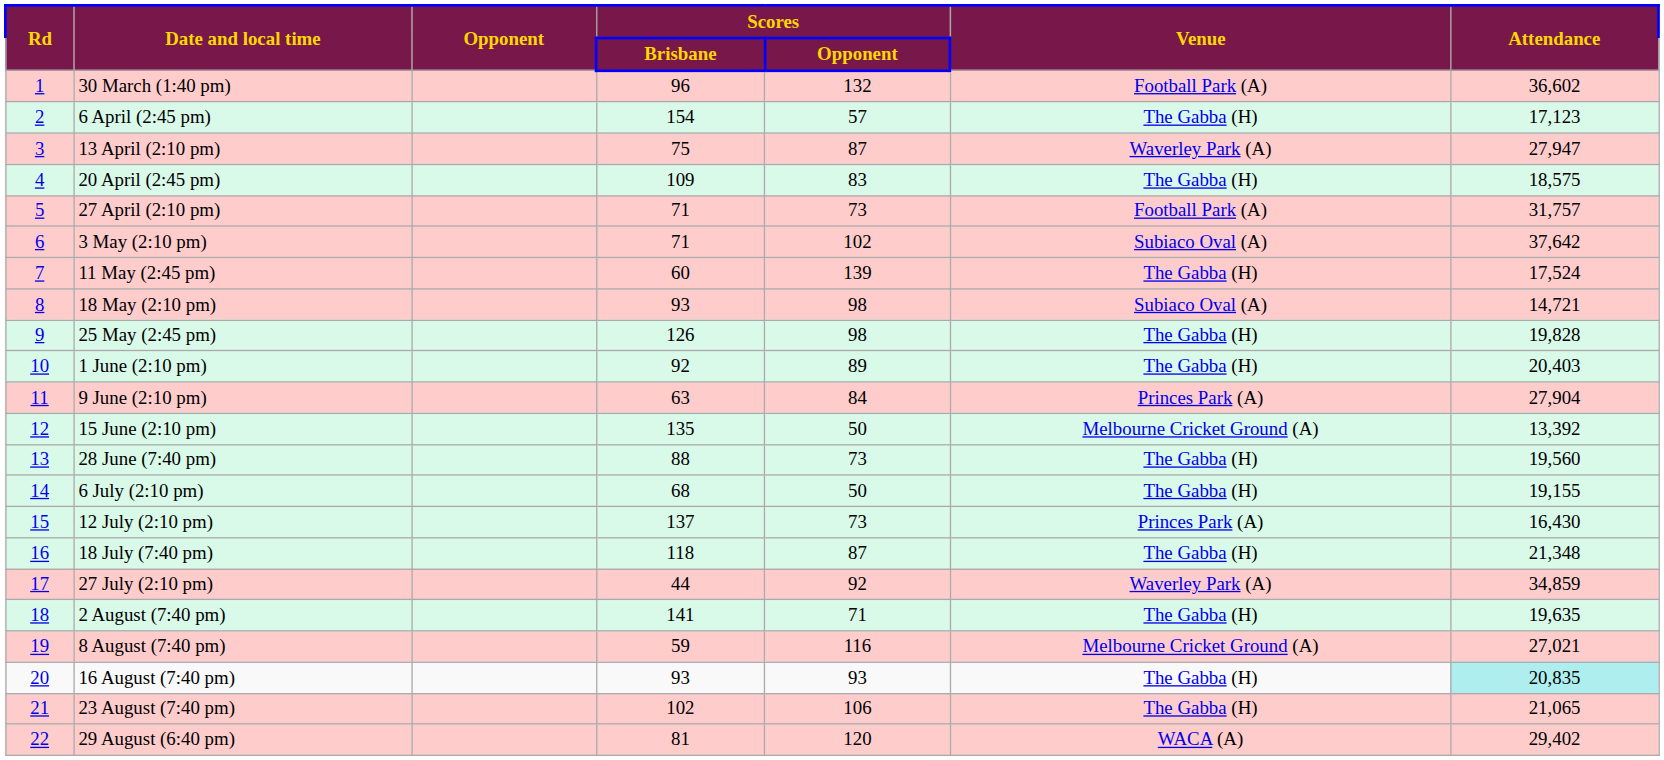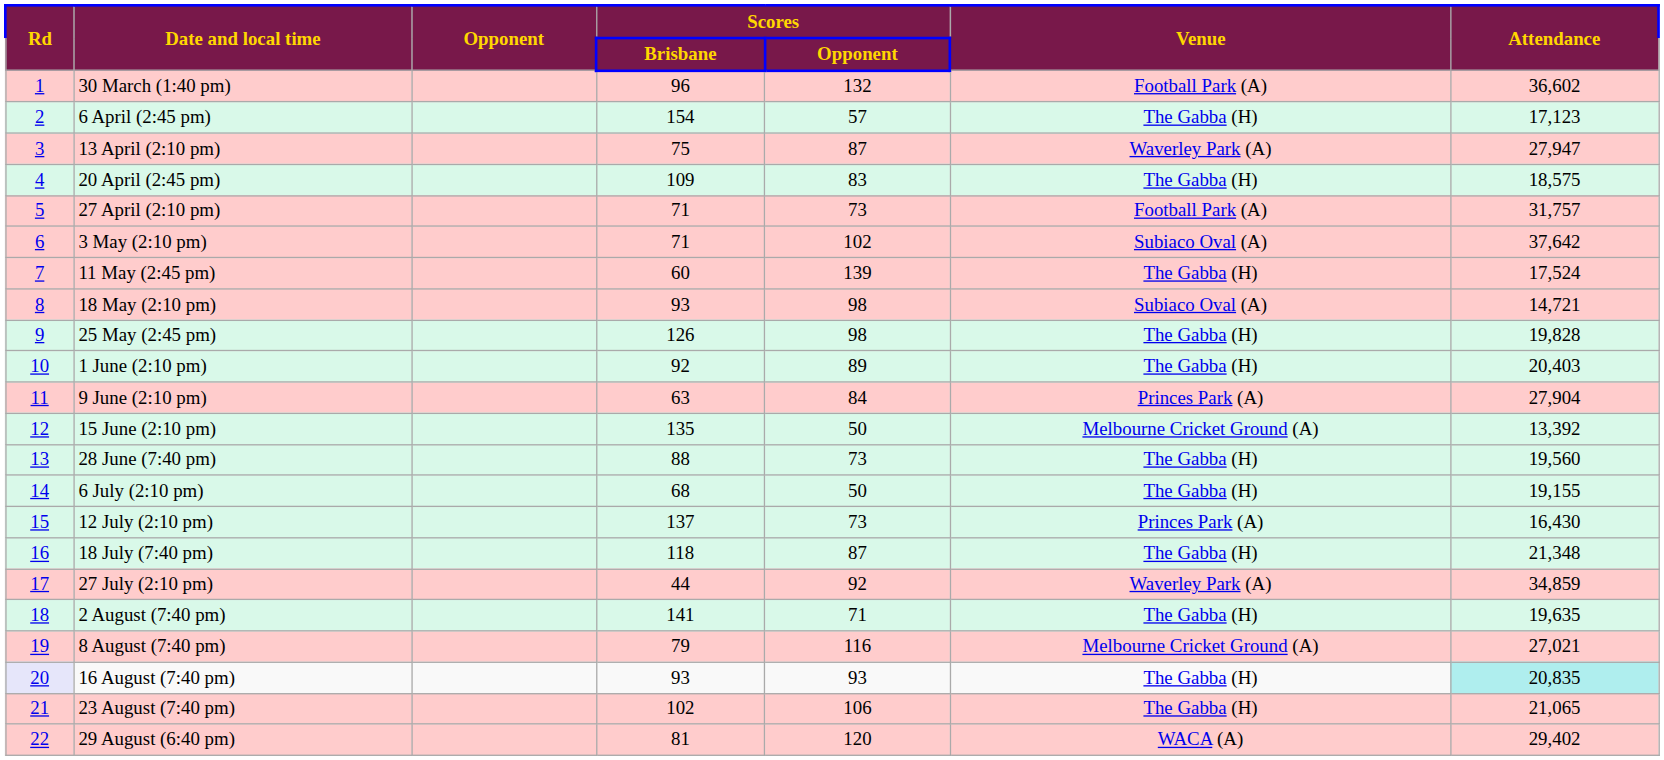 <table class="wikitable" style="font-size:90%; text-align:center; width: 100%; margin-left: auto; margin-right: auto;">
 <tr style="text-align:center; background:#78184A; color:gold; border: solid blue 2px; font-weight:bold">
 <td rowspan=2><strong>Rd</strong></td>
 <td rowspan=2><strong>Date and local time</strong></td>
 <td rowspan=2><strong>Opponent</strong></td>
 <td colspan=2><strong>Scores</strong></td>
 <td rowspan=2><strong>Venue</strong></td>
 <td rowspan=2><strong>Attendance</strong></td>
 </tr>
 <tr>
 <th style="background:#78184A; color:gold; border: solid blue 2px">Brisbane</th>
 <th style="background:#78184A; color:gold; border: solid blue 2px">Opponent</th>
 </tr>
 <tr style="background:#fcc;">
 <td><a href='#'>1</a></td>
 <td align=left>30 March (1:40 pm)</td>
 <td align=left></td>
 <td>96</td>
 <td>132</td>
 <td><a href='#'>Football Park</a> (A)</td>
 <td>36,602</td>
 </tr>
 <tr style="background:#d9f9e9;">
 <td><a href='#'>2</a></td>
 <td align=left>6 April (2:45 pm)</td>
 <td align=left></td>
 <td>154</td>
 <td>57</td>
 <td><a href='#'>The Gabba</a> (H)</td>
 <td>17,123</td>
 </tr>
 <tr style="background:#fcc;">
 <td><a href='#'>3</a></td>
 <td align=left>13 April (2:10 pm)</td>
 <td align=left></td>
 <td>75</td>
 <td>87</td>
 <td><a href='#'>Waverley Park</a> (A)</td>
 <td>27,947</td>
 </tr>
 <tr style="background:#d9f9e9;">
 <td><a href='#'>4</a></td>
 <td align=left>20 April (2:45 pm)</td>
 <td align=left></td>
 <td>109</td>
 <td>83</td>
 <td><a href='#'>The Gabba</a> (H)</td>
 <td>18,575</td>
 </tr>
 <tr style="background:#fcc;">
 <td><a href='#'>5</a></td>
 <td align=left>27 April (2:10 pm)</td>
 <td align=left></td>
 <td>71</td>
 <td>73</td>
 <td><a href='#'>Football Park</a> (A)</td>
 <td>31,757</td>
 </tr>
 <tr style="background:#fcc;">
 <td><a href='#'>6</a></td>
 <td align=left>3 May (2:10 pm)</td>
 <td align=left></td>
 <td>71</td>
 <td>102</td>
 <td><a href='#'>Subiaco Oval</a> (A)</td>
 <td>37,642</td>
 </tr>
 <tr style="background:#fcc;">
 <td><a href='#'>7</a></td>
 <td align=left>11 May (2:45 pm)</td>
 <td align=left></td>
 <td>60</td>
 <td>139</td>
 <td><a href='#'>The Gabba</a> (H)</td>
 <td>17,524</td>
 </tr>
 <tr style="background:#fcc;">
 <td><a href='#'>8</a></td>
 <td align=left>18 May (2:10 pm)</td>
 <td align=left></td>
 <td>93</td>
 <td>98</td>
 <td><a href='#'>Subiaco Oval</a> (A)</td>
 <td>14,721</td>
 </tr>
 <tr style="background:#d9f9e9;">
 <td><a href='#'>9</a></td>
 <td align=left>25 May (2:45 pm)</td>
 <td align=left></td>
 <td>126</td>
 <td>98</td>
 <td><a href='#'>The Gabba</a> (H)</td>
 <td>19,828</td>
 </tr>
 <tr style="background:#d9f9e9;">
 <td><a href='#'>10</a></td>
 <td align=left>1 June (2:10 pm)</td>
 <td align=left></td>
 <td>92</td>
 <td>89</td>
 <td><a href='#'>The Gabba</a> (H)</td>
 <td>20,403</td>
 </tr>
 <tr style="background:#fcc;">
 <td><a href='#'>11</a></td>
 <td align=left>9 June (2:10 pm)</td>
 <td align=left></td>
 <td>63</td>
 <td>84</td>
 <td><a href='#'>Princes Park</a> (A)</td>
 <td>27,904</td>
 </tr>
 <tr style="background:#d9f9e9;">
 <td><a href='#'>12</a></td>
 <td align=left>15 June (2:10 pm)</td>
 <td align=left></td>
 <td>135</td>
 <td>50</td>
 <td><a href='#'>Melbourne Cricket Ground</a> (A)</td>
 <td>13,392</td>
 </tr>
 <tr style="background:#d9f9e9;">
 <td><a href='#'>13</a></td>
 <td align=left>28 June (7:40 pm)</td>
 <td align=left></td>
 <td>88</td>
 <td>73</td>
 <td><a href='#'>The Gabba</a> (H)</td>
 <td>19,560</td>
 </tr>
 <tr style="background:#d9f9e9;">
 <td><a href='#'>14</a></td>
 <td align=left>6 July (2:10 pm)</td>
 <td align=left></td>
 <td>68</td>
 <td>50</td>
 <td><a href='#'>The Gabba</a> (H)</td>
 <td>19,155</td>
 </tr>
 <tr style="background:#d9f9e9;">
 <td><a href='#'>15</a></td>
 <td align=left>12 July (2:10 pm)</td>
 <td align=left></td>
 <td>137</td>
 <td>73</td>
 <td><a href='#'>Princes Park</a> (A)</td>
 <td>16,430</td>
 </tr>
 <tr style="background:#d9f9e9;">
 <td><a href='#'>16</a></td>
 <td align=left>18 July (7:40 pm)</td>
 <td align=left></td>
 <td>118</td>
 <td>87</td>
 <td><a href='#'>The Gabba</a> (H)</td>
 <td>21,348</td>
 </tr>
 <tr style="background:#fcc;">
 <td><a href='#'>17</a></td>
 <td align=left>27 July (2:10 pm)</td>
 <td align=left></td>
 <td>44</td>
 <td>92</td>
 <td><a href='#'>Waverley Park</a> (A)</td>
 <td>34,859</td>
 </tr>
 <tr style="background:#d9f9e9;">
 <td><a href='#'>18</a></td>
 <td align=left>2 August (7:40 pm)</td>
 <td align=left></td>
 <td>141</td>
 <td>71</td>
 <td><a href='#'>The Gabba</a> (H)</td>
 <td>19,635</td>
 </tr>
 <tr style="background:#fcc;">
 <td><a href='#'>19</a></td>
 <td align=left>8 August (7:40 pm)</td>
 <td align=left></td>
-<td>59</td>
+<td>79</td>
 <td>116</td>
 <td><a href='#'>Melbourne Cricket Ground</a> (A)</td>
 <td>27,021</td>
 </tr>
 <tr>
-<td><a href='#'>20</a></td>
+<td style="background: lavender;"><a href='#'>20</a></td>
 <td align=left>16 August (7:40 pm)</td>
 <td align=left></td>
 <td>93</td>
 <td>93</td>
 <td><a href='#'>The Gabba</a> (H)</td>
 <td style="background: paleturquoise;">20,835</td>
 </tr>
 <tr style="background:#fcc;">
 <td><a href='#'>21</a></td>
 <td align=left>23 August (7:40 pm)</td>
 <td align=left></td>
 <td>102</td>
 <td>106</td>
 <td><a href='#'>The Gabba</a> (H)</td>
 <td>21,065</td>
 </tr>
 <tr style="background:#fcc;">
 <td><a href='#'>22</a></td>
 <td align=left>29 August (6:40 pm)</td>
 <td align=left></td>
 <td>81</td>
 <td>120</td>
 <td><a href='#'>WACA</a> (A)</td>
 <td>29,402</td>
 </tr>
 </table>
